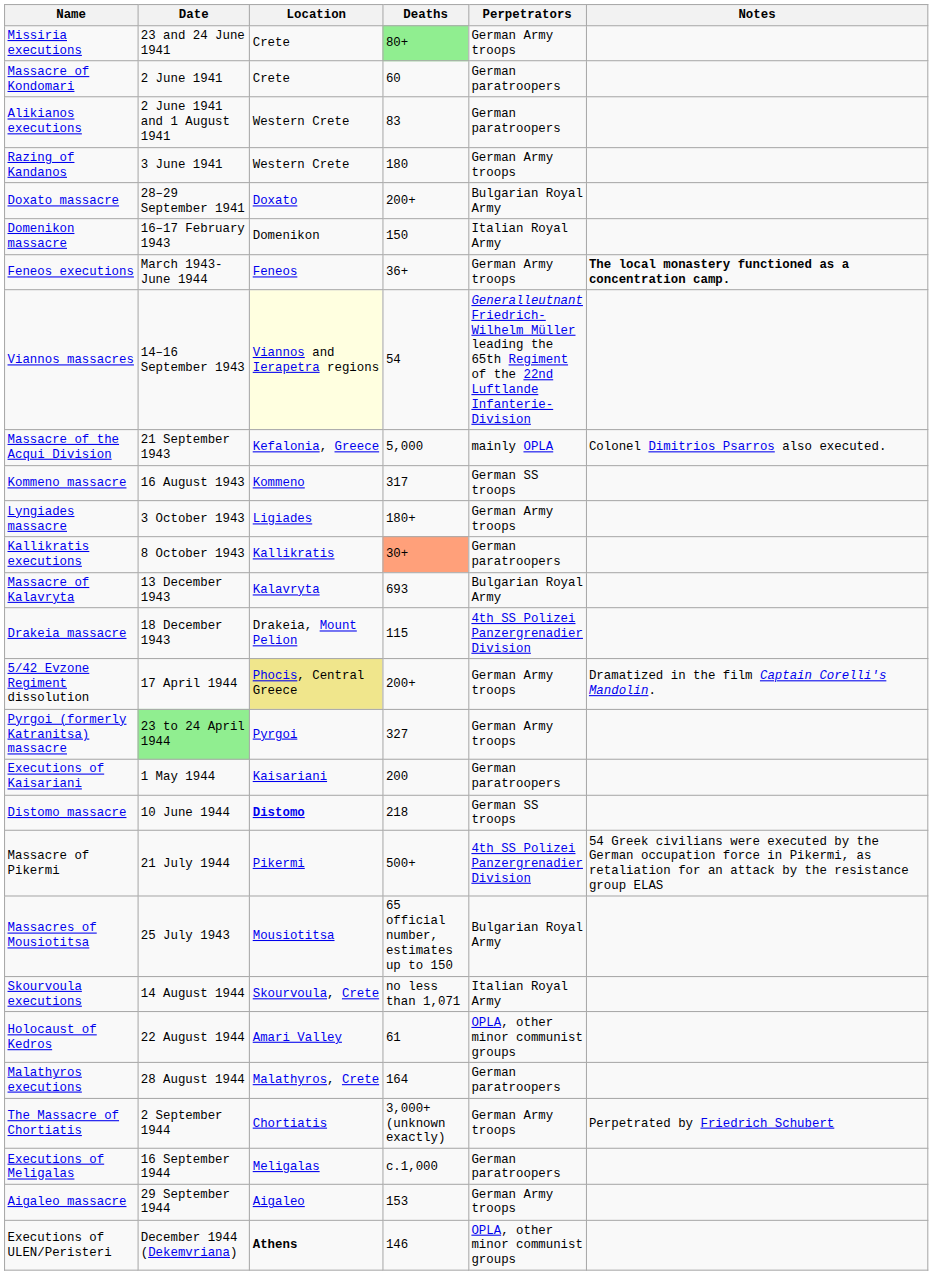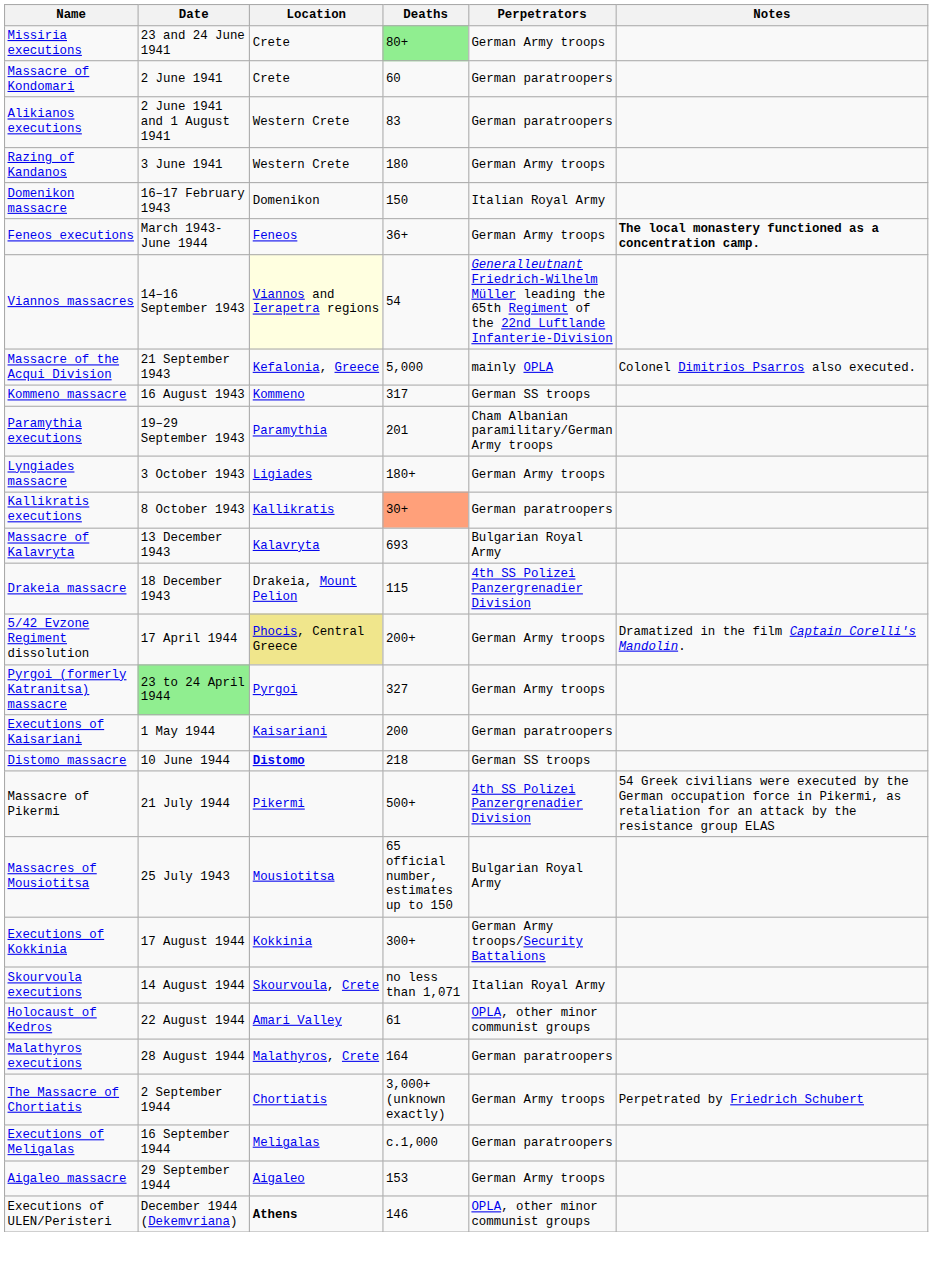 <table class="sortable wikitable" style="font-size:90%;">
 <tr>
 <th style="width:120px;">Name</th>
 <th style="width:100px;">Date</th>
 <th style="width:120px;">Location</th>
 <th style="width:75px;">Deaths</th>
 <th style="width:75px;">Perpetrators</th>
 <th class="unsortable">Notes</th>
 </tr>
 <tr>
 <td><a href='#'>Missiria executions</a></td>
 <td>23 and 24 June 1941</td>
 <td>Crete</td>
 <td style="background: lightgreen;">80+</td>
 <td>German Army troops</td>
 <td></td>
 </tr>
 <tr>
 <td><a href='#'>Massacre of Kondomari</a></td>
 <td>2 June 1941</td>
 <td>Crete</td>
 <td>60</td>
 <td>German paratroopers</td>
 <td></td>
 </tr>
 <tr>
 <td><a href='#'>Alikianos executions</a></td>
 <td>2 June 1941 and 1 August 1941</td>
 <td>Western Crete</td>
 <td>83</td>
 <td>German paratroopers</td>
 <td></td>
 </tr>
 <tr>
 <td><a href='#'>Razing of Kandanos</a></td>
 <td>3 June 1941</td>
 <td>Western Crete</td>
 <td>180</td>
 <td>German Army troops</td>
 <td></td>
 </tr>
 <tr>
-<td><a href='#'>Doxato massacre</a></td>
-<td>28–29 September 1941</td>
-<td><a href='#'>Doxato</a></td>
-<td>200+</td>
-<td>Bulgarian Royal Army</td>
-<td></td>
-</tr>
-<tr>
 <td><a href='#'>Domenikon massacre</a></td>
 <td>16–17 February 1943</td>
 <td>Domenikon</td>
 <td>150</td>
 <td>Italian Royal Army</td>
 <td></td>
 </tr>
 <tr>
 <td><a href='#'>Feneos executions</a></td>
 <td>March 1943-June 1944</td>
 <td><a href='#'>Feneos</a></td>
 <td>36+</td>
 <td>German Army troops</td>
 <td><strong>The local monastery functioned as a concentration camp.</strong></td>
 </tr>
 <tr>
 <td><a href='#'>Viannos massacres</a></td>
 <td>14–16 September 1943</td>
 <td style="background: lightyellow;"><a href='#'>Viannos</a> and <a href='#'>Ierapetra</a> regions</td>
 <td>54</td>
 <td><em><a href='#'>Generalleutnant</a></em> <a href='#'>Friedrich-Wilhelm Müller</a> leading the 65th <a href='#'>Regiment</a> of the <a href='#'>22nd Luftlande Infanterie-Division</a></td>
 <td></td>
 </tr>
 <tr>
 <td><a href='#'>Massacre of the Acqui Division</a></td>
 <td>21 September 1943</td>
 <td><a href='#'>Kefalonia</a>, <a href='#'>Greece</a></td>
 <td>5,000</td>
 <td>mainly <a href='#'>OPLA</a></td>
 <td>Colonel <a href='#'>Dimitrios Psarros</a> also executed.</td>
 </tr>
 <tr>
 <td><a href='#'>Kommeno massacre</a></td>
 <td>16 August 1943</td>
 <td><a href='#'>Kommeno</a></td>
 <td>317</td>
 <td>German SS troops</td>
+<td></td>
+</tr>
+<tr>
+<td><a href='#'>Paramythia executions</a></td>
+<td>19–29 September 1943</td>
+<td><a href='#'>Paramythia</a></td>
+<td>201</td>
+<td>Cham Albanian paramilitary/German Army troops</td>
 <td></td>
 </tr>
 <tr>
 <td><a href='#'>Lyngiades massacre</a></td>
 <td>3 October 1943</td>
 <td><a href='#'>Ligiades</a></td>
 <td>180+</td>
 <td>German Army troops</td>
 <td></td>
 </tr>
 <tr>
 <td><a href='#'>Kallikratis executions</a></td>
 <td>8 October 1943</td>
 <td><a href='#'>Kallikratis</a></td>
 <td style="background: lightsalmon;">30+</td>
 <td>German paratroopers</td>
 <td></td>
 </tr>
 <tr>
 <td><a href='#'>Massacre of Kalavryta</a></td>
 <td>13 December 1943</td>
 <td><a href='#'>Kalavryta</a></td>
 <td>693</td>
 <td>Bulgarian Royal Army</td>
 <td></td>
 </tr>
 <tr>
 <td><a href='#'>Drakeia massacre</a></td>
 <td>18 December 1943</td>
 <td>Drakeia, <a href='#'>Mount Pelion</a></td>
 <td>115</td>
 <td><a href='#'>4th SS Polizei Panzergrenadier Division</a></td>
 <td></td>
 </tr>
 <tr>
 <td><a href='#'>5/42 Evzone Regiment</a> dissolution</td>
 <td>17 April 1944</td>
 <td style="background: khaki;"><a href='#'>Phocis</a>, Central Greece</td>
 <td>200+</td>
 <td>German Army troops</td>
 <td>Dramatized in the film <em><a href='#'>Captain Corelli's Mandolin</a></em>.</td>
 </tr>
 <tr>
 <td><a href='#'>Pyrgoi (formerly Katranitsa) massacre</a></td>
 <td style="background: lightgreen;">23 to 24 April 1944</td>
 <td><a href='#'>Pyrgoi</a></td>
 <td>327</td>
 <td>German Army troops</td>
 <td></td>
 </tr>
 <tr>
 <td><a href='#'>Executions of Kaisariani</a></td>
 <td>1 May 1944</td>
 <td><a href='#'>Kaisariani</a></td>
 <td>200</td>
 <td>German paratroopers</td>
 <td></td>
 </tr>
 <tr>
 <td><a href='#'>Distomo massacre</a></td>
 <td>10 June 1944</td>
 <td><strong><a href='#'>Distomo</a></strong></td>
 <td>218</td>
 <td>German SS troops</td>
 <td></td>
 </tr>
 <tr>
 <td>Massacre of Pikermi</td>
 <td>21 July 1944</td>
 <td><a href='#'>Pikermi</a></td>
 <td>500+</td>
 <td><a href='#'>4th SS Polizei Panzergrenadier Division</a></td>
 <td>54 Greek civilians were executed by the German occupation force in Pikermi, as retaliation for an attack by the resistance group ELAS</td>
 </tr>
 <tr>
 <td><a href='#'>Massacres of Mousiotitsa</a></td>
 <td>25 July 1943</td>
 <td><a href='#'>Mousiotitsa</a></td>
 <td>65 official number, estimates up to 150</td>
 <td>Bulgarian Royal Army</td>
 <td></td>
 </tr>
 <tr>
+<td><a href='#'>Executions of Kokkinia</a></td>
+<td>17 August 1944</td>
+<td><a href='#'>Kokkinia</a></td>
+<td>300+</td>
+<td>German Army troops/<a href='#'>Security Battalions</a></td>
+<td></td>
+</tr>
+<tr>
 <td><a href='#'>Skourvoula executions</a></td>
 <td>14 August 1944</td>
 <td><a href='#'>Skourvoula</a>, <a href='#'>Crete</a></td>
 <td>no less than 1,071</td>
 <td>Italian Royal Army</td>
 <td></td>
 </tr>
 <tr>
 <td><a href='#'>Holocaust of Kedros</a></td>
 <td>22 August 1944</td>
 <td><a href='#'>Amari Valley</a></td>
 <td>61</td>
 <td><a href='#'>OPLA</a>, other minor communist groups</td>
 <td></td>
 </tr>
 <tr>
 <td><a href='#'>Malathyros executions</a></td>
 <td>28 August 1944</td>
 <td><a href='#'>Malathyros</a>, <a href='#'>Crete</a></td>
 <td>164</td>
 <td>German paratroopers</td>
 <td></td>
 </tr>
 <tr>
 <td><a href='#'>The Massacre of Chortiatis</a></td>
 <td>2 September 1944</td>
 <td><a href='#'>Chortiatis</a></td>
 <td>3,000+ (unknown exactly)</td>
 <td>German Army troops</td>
 <td>Perpetrated by <a href='#'>Friedrich Schubert</a></td>
 </tr>
 <tr>
 <td><a href='#'>Executions of Meligalas</a></td>
 <td>16 September 1944</td>
 <td><a href='#'>Meligalas</a></td>
 <td>c.1,000</td>
 <td>German paratroopers</td>
 <td></td>
 </tr>
 <tr>
 <td><a href='#'>Aigaleo massacre</a></td>
 <td>29 September 1944</td>
 <td><a href='#'>Aigaleo</a></td>
 <td>153</td>
 <td>German Army troops</td>
 <td></td>
 </tr>
 <tr>
 <td>Executions of ULEN/Peristeri</td>
 <td>December 1944 (<a href='#'>Dekemvriana</a>)</td>
 <td><strong>Athens</strong></td>
 <td>146</td>
 <td><a href='#'>OPLA</a>, other minor communist groups</td>
 <td></td>
 </tr>
 </table>
